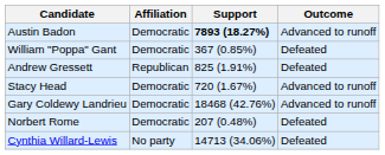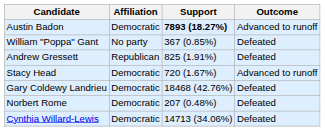 <table class="wikitable">
 <tr>
 <th>Candidate</th>
 <th>Affiliation</th>
 <th>Support</th>
 <th>Outcome</th>
 </tr>
 <tr>
 <td style="background:#DDEEFF;">Austin Badon</td>
 <td style="background:#DDEEFF;">Democratic</td>
 <td style="background:#DDEEFF;"><strong>7893 (18.27%)</strong></td>
 <td style="background:#DDEEFF;">Advanced to runoff</td>
 </tr>
 <tr>
 <td style="background:#DDEEFF;">William "Poppa" Gant</td>
-<td style="background:#DDEEFF;">Democratic</td>
+<td style="background:#DDEEFF;">No party</td>
 <td style="background:#DDEEFF;">367 (0.85%)</td>
 <td style="background:#DDEEFF;">Defeated</td>
 </tr>
 <tr>
 <td style="background:#DDEEFF;">Andrew Gressett</td>
 <td style="background:#DDEEFF;">Republican</td>
 <td style="background:#DDEEFF;">825 (1.91%)</td>
 <td style="background:#DDEEFF;">Defeated</td>
 </tr>
 <tr>
 <td style="background:#DDEEFF;">Stacy Head</td>
 <td style="background:#DDEEFF;">Democratic</td>
 <td style="background:#DDEEFF;">720 (1.67%)</td>
 <td style="background:#DDEEFF;">Advanced to runoff</td>
 </tr>
 <tr>
 <td style="background:#DDEEFF;">Gary Coldewy Landrieu</td>
 <td style="background:#DDEEFF;">Democratic</td>
 <td style="background:#DDEEFF;">18468 (42.76%)</td>
-<td style="background:#DDEEFF;">Advanced to runoff</td>
+<td style="background:#DDEEFF;">Defeated</td>
 </tr>
 <tr>
 <td style="background:#DDEEFF;">Norbert Rome</td>
 <td style="background:#DDEEFF;">Democratic</td>
 <td style="background:#DDEEFF;">207 (0.48%)</td>
 <td style="background:#DDEEFF;">Defeated</td>
 </tr>
 <tr>
 <td style="background:#DDEEFF;"><a href='#'>Cynthia Willard-Lewis</a></td>
-<td style="background:#DDEEFF;">No party</td>
+<td style="background:#DDEEFF;">Democratic</td>
 <td style="background:#DDEEFF;">14713 (34.06%)</td>
 <td style="background:#DDEEFF;">Defeated</td>
 </tr>
 </table>
